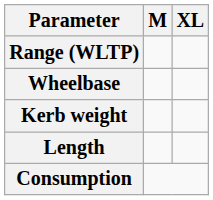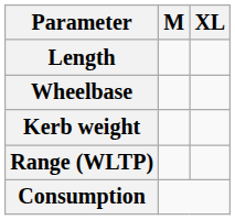 <table class="wikitable" style="font-size:100%;text-align:center;">
 <tr>
 <th>Parameter</th>
 <th>M</th>
 <th>XL</th>
 </tr>
 <tr>
-<th>Range (WLTP)</th>
+<th>Length</th>
 <td></td>
 <td></td>
 </tr>
 <tr>
 <th>Wheelbase</th>
 <td></td>
 <td></td>
 </tr>
 <tr>
 <th>Kerb weight</th>
 <td></td>
 <td></td>
 </tr>
 <tr>
-<th>Length</th>
+<th>Range (WLTP)</th>
 <td></td>
 <td></td>
 </tr>
 <tr>
 <th>Consumption</th>
 <td colspan=2></td>
 </tr>
 </table>
